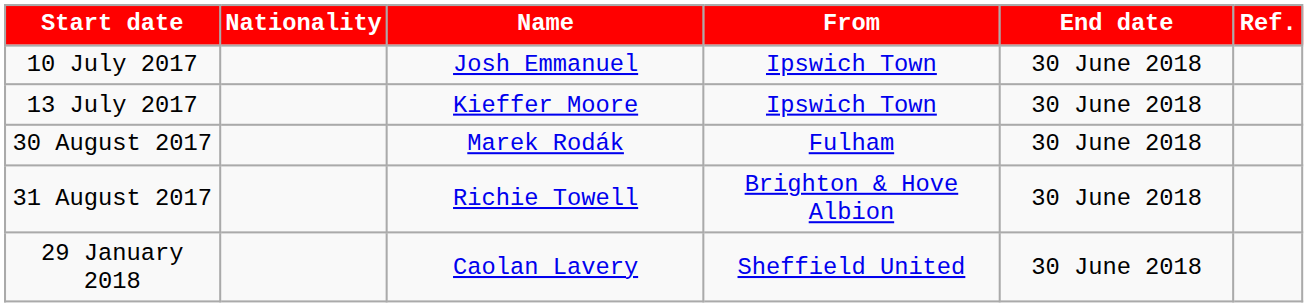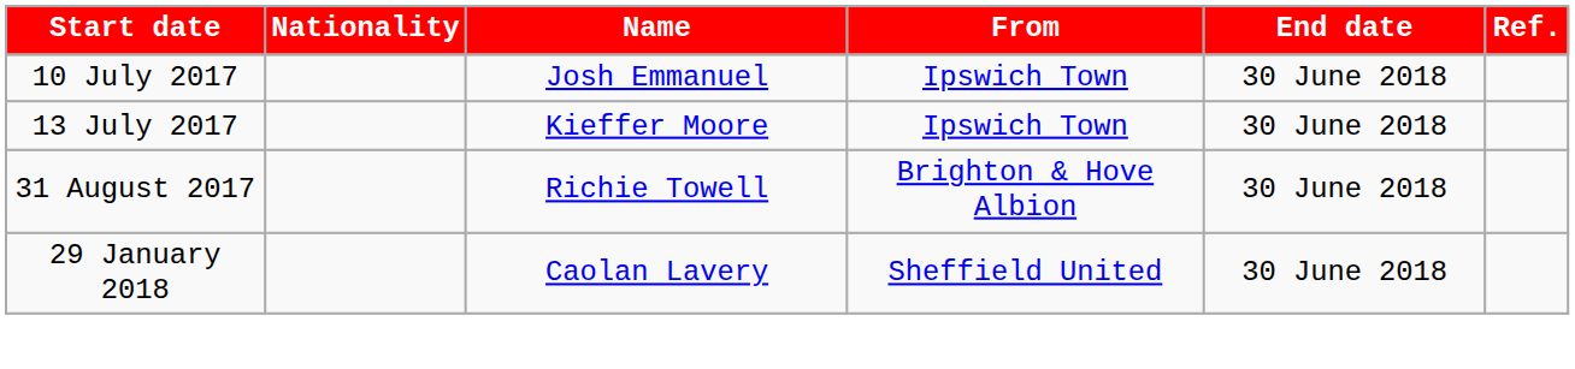 <table class="wikitable"  style="text-align:center; font-size:90%; ">
 <tr>
 <th style="background:#FF0000; color:white; width:100px;">Start date</th>
 <th style="background:#FF0000; color:white; width:50px;">Nationality</th>
 <th style="background:#FF0000; color:white; width:150px;">Name</th>
 <th style="background:#FF0000; color:white; width:140px;">From</th>
 <th style="background:#FF0000; color:white; width:110px;">End date</th>
 <th style="background:#FF0000; color:white; width:25px;">Ref.</th>
 </tr>
 <tr>
 <td>10 July 2017</td>
 <td></td>
 <td><a href='#'>Josh Emmanuel</a></td>
 <td><a href='#'>Ipswich Town</a></td>
 <td>30 June 2018</td>
 <td></td>
 </tr>
 <tr>
 <td>13 July 2017</td>
 <td></td>
 <td><a href='#'>Kieffer Moore</a></td>
 <td><a href='#'>Ipswich Town</a></td>
 <td>30 June 2018</td>
 <td></td>
 </tr>
 <tr>
-<td>30 August 2017</td>
-<td></td>
-<td><a href='#'>Marek Rodák</a></td>
-<td><a href='#'>Fulham</a></td>
-<td>30 June 2018</td>
-<td></td>
-</tr>
-<tr>
 <td>31 August 2017</td>
 <td></td>
 <td><a href='#'>Richie Towell</a></td>
 <td><a href='#'>Brighton & Hove Albion</a></td>
 <td>30 June 2018</td>
 <td></td>
 </tr>
 <tr>
 <td>29 January 2018</td>
 <td></td>
 <td><a href='#'>Caolan Lavery</a></td>
 <td><a href='#'>Sheffield United</a></td>
 <td>30 June 2018</td>
 <td></td>
 </tr>
 </table>
